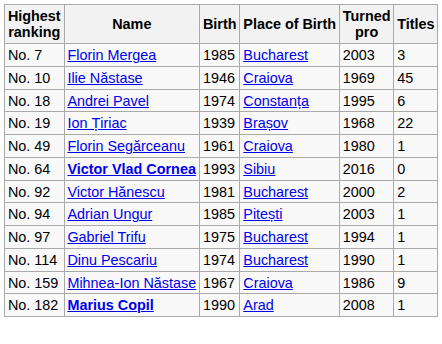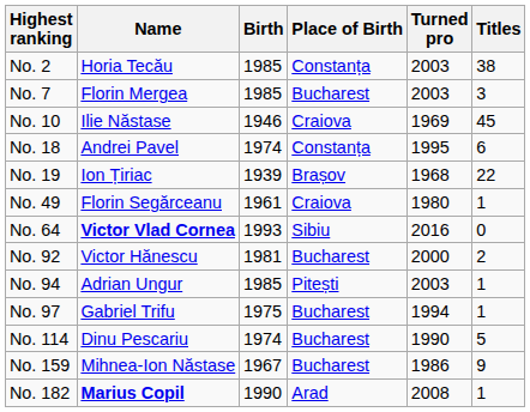 <table class="sortable wikitable" style="font-size:90%">
 <tr>
 <th>Highest<br>ranking</th>
 <th>Name</th>
 <th>Birth</th>
 <th>Place of Birth</th>
 <th>Turned<br>pro</th>
 <th>Titles</th>
+</tr>
+<tr>
+<td>No. 2</td>
+<td><a href='#'>Horia Tecău</a></td>
+<td>1985</td>
+<td><a href='#'>Constanța</a></td>
+<td>2003</td>
+<td>38</td>
 </tr>
 <tr ffv>
 <td>No. 7</td>
 <td><a href='#'>Florin Mergea</a></td>
 <td>1985</td>
 <td><a href='#'>Bucharest</a></td>
 <td>2003</td>
 <td>3</td>
 </tr>
 <tr>
 <td>No. 10</td>
 <td><a href='#'>Ilie Năstase</a></td>
 <td>1946</td>
 <td><a href='#'>Craiova</a></td>
 <td>1969</td>
 <td>45</td>
 </tr>
 <tr>
 <td>No. 18</td>
 <td><a href='#'>Andrei Pavel</a></td>
 <td>1974</td>
 <td><a href='#'>Constanța</a></td>
 <td>1995</td>
 <td>6</td>
 </tr>
 <tr>
 <td>No. 19</td>
 <td><a href='#'>Ion Țiriac</a></td>
 <td>1939</td>
 <td><a href='#'>Brașov</a></td>
 <td>1968</td>
 <td>22</td>
 </tr>
 <tr>
 <td>No. 49</td>
 <td><a href='#'>Florin Segărceanu</a></td>
 <td>1961</td>
 <td><a href='#'>Craiova</a></td>
 <td>1980</td>
 <td>1</td>
 </tr>
 <tr>
 <td>No. 64</td>
 <td><strong><a href='#'>Victor Vlad Cornea</a></strong></td>
 <td>1993</td>
 <td><a href='#'>Sibiu</a></td>
 <td>2016</td>
 <td>0</td>
 </tr>
 <tr>
 <td>No. 92</td>
 <td><a href='#'>Victor Hănescu</a></td>
 <td>1981</td>
 <td><a href='#'>Bucharest</a></td>
 <td>2000</td>
 <td>2</td>
 </tr>
 <tr>
 <td>No. 94</td>
 <td><a href='#'>Adrian Ungur</a></td>
 <td>1985</td>
 <td><a href='#'>Pitești</a></td>
 <td>2003</td>
 <td>1</td>
 </tr>
 <tr>
 <td>No. 97</td>
 <td><a href='#'>Gabriel Trifu</a></td>
 <td>1975</td>
 <td><a href='#'>Bucharest</a></td>
 <td>1994</td>
 <td>1</td>
 </tr>
 <tr>
 <td>No. 114</td>
 <td><a href='#'>Dinu Pescariu</a></td>
 <td>1974</td>
 <td><a href='#'>Bucharest</a></td>
 <td>1990</td>
-<td>1</td>
+<td>5</td>
 </tr>
 <tr>
 <td>No. 159</td>
 <td><a href='#'>Mihnea-Ion Năstase</a></td>
 <td>1967</td>
-<td><a href='#'>Craiova</a></td>
+<td><a href='#'>Bucharest</a></td>
 <td>1986</td>
 <td>9</td>
 </tr>
 <tr>
 <td>No. 182</td>
 <td><strong><a href='#'>Marius Copil</a></strong></td>
 <td>1990</td>
 <td><a href='#'>Arad</a></td>
 <td>2008</td>
 <td>1</td>
 </tr>
 </table>
